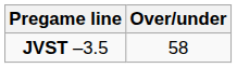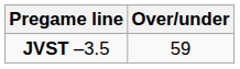 <table class="wikitable">
 <tr align="center">
 <th style=>Pregame line</th>
 <th style=>Over/under</th>
 </tr>
 <tr align="center">
 <td><strong>JVST</strong> –3.5</td>
-<td>58</td>
+<td>59</td>
 </tr>
 </table>
